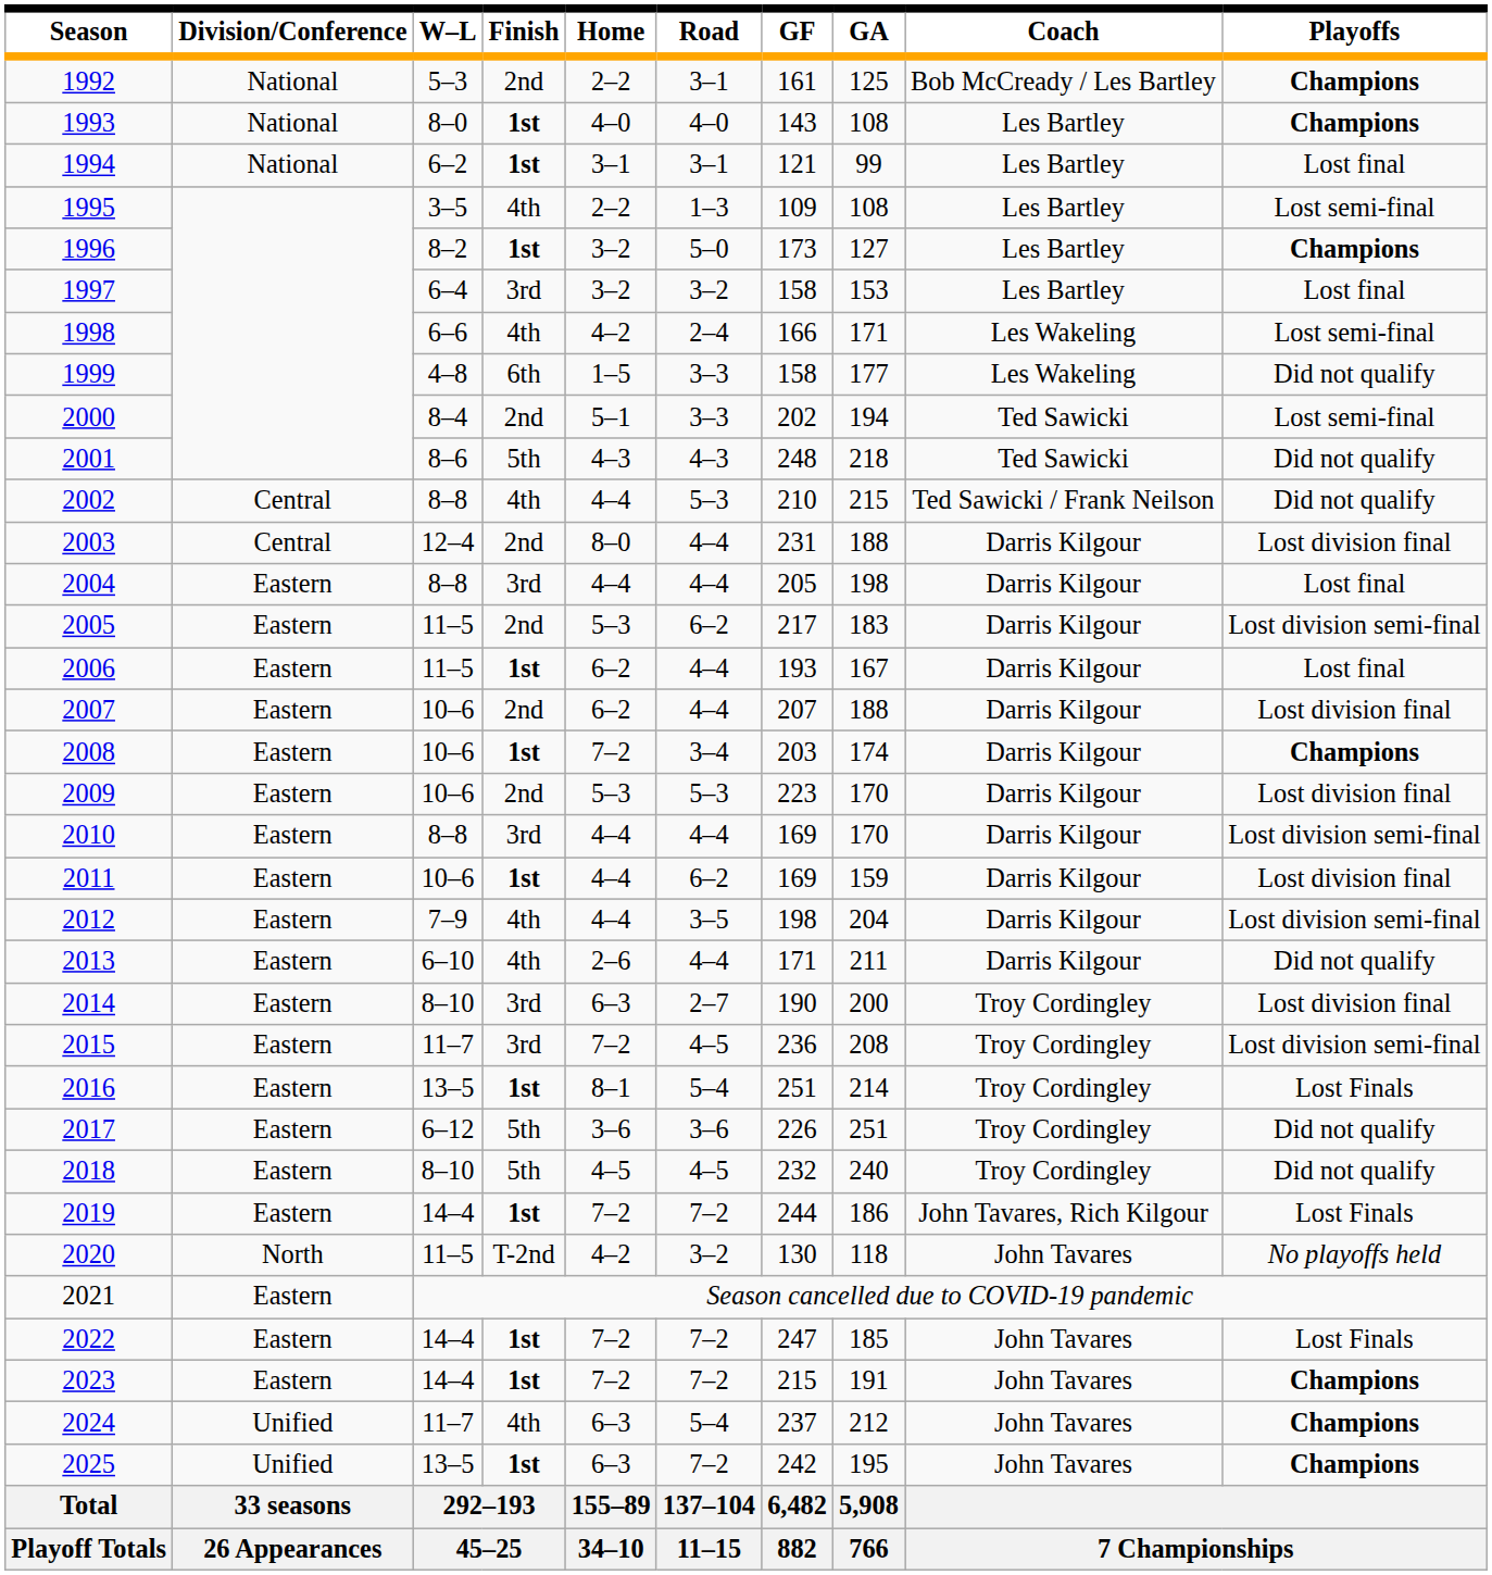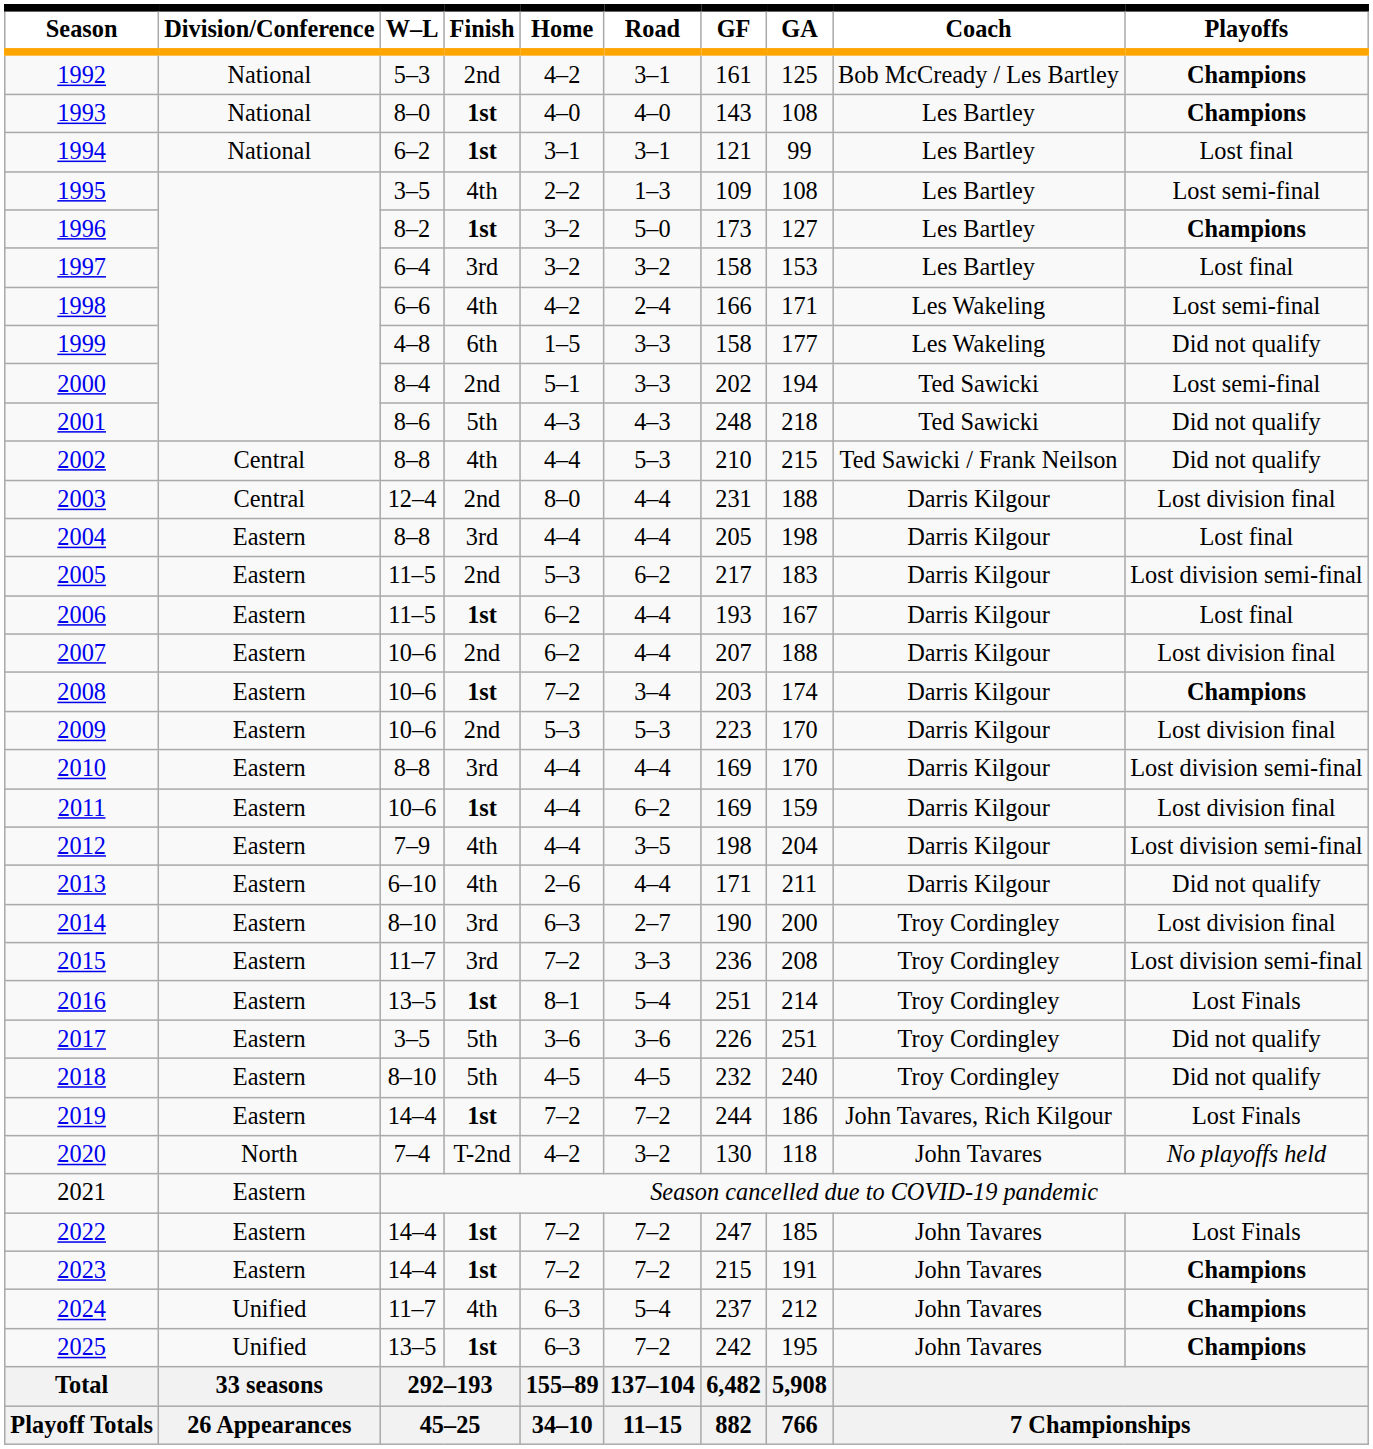 <table class="wikitable" style="text-align:center">
 <tr>
 <th style="background:#FFFFFF;border-top:black 5px solid;border-bottom:orange 5px solid;">Season</th>
 <th style="background:#FFFFFF;border-top:black 5px solid;border-bottom:orange 5px solid;">Division/Conference</th>
 <th style="background:#FFFFFF;border-top:black 5px solid;border-bottom:orange 5px solid;">W–L</th>
 <th style="background:#FFFFFF;border-top:black 5px solid;border-bottom:orange 5px solid;">Finish</th>
 <th style="background:#FFFFFF;border-top:black 5px solid;border-bottom:orange 5px solid;">Home</th>
 <th style="background:#FFFFFF;border-top:black 5px solid;border-bottom:orange 5px solid;">Road</th>
 <th style="background:#FFFFFF;border-top:black 5px solid;border-bottom:orange 5px solid;">GF</th>
 <th style="background:#FFFFFF;border-top:black 5px solid;border-bottom:orange 5px solid;">GA</th>
 <th style="background:#FFFFFF;border-top:black 5px solid;border-bottom:orange 5px solid;">Coach</th>
 <th style="background:#FFFFFF;border-top:black 5px solid;border-bottom:orange 5px solid;">Playoffs</th>
 </tr>
 <tr>
 <td><a href='#'>1992</a></td>
 <td>National</td>
 <td>5–3</td>
 <td>2nd</td>
-<td>2–2</td>
+<td>4–2</td>
 <td>3–1</td>
 <td>161</td>
 <td>125</td>
 <td>Bob McCready / Les Bartley</td>
 <td><strong>Champions</strong></td>
 </tr>
 <tr>
 <td><a href='#'>1993</a></td>
 <td>National</td>
 <td>8–0</td>
 <td><strong>1st</strong></td>
 <td>4–0</td>
 <td>4–0</td>
 <td>143</td>
 <td>108</td>
 <td>Les Bartley</td>
 <td><strong>Champions</strong></td>
 </tr>
 <tr>
 <td><a href='#'>1994</a></td>
 <td>National</td>
 <td>6–2</td>
 <td><strong>1st</strong></td>
 <td>3–1</td>
 <td>3–1</td>
 <td>121</td>
 <td>99</td>
 <td>Les Bartley</td>
 <td>Lost final</td>
 </tr>
 <tr>
 <td><a href='#'>1995</a></td>
 <td rowspan="7"></td>
 <td>3–5</td>
 <td>4th</td>
 <td>2–2</td>
 <td>1–3</td>
 <td>109</td>
 <td>108</td>
 <td>Les Bartley</td>
 <td>Lost semi-final</td>
 </tr>
 <tr>
 <td><a href='#'>1996</a></td>
 <td>8–2</td>
 <td><strong>1st</strong></td>
 <td>3–2</td>
 <td>5–0</td>
 <td>173</td>
 <td>127</td>
 <td>Les Bartley</td>
 <td><strong>Champions</strong></td>
 </tr>
 <tr>
 <td><a href='#'>1997</a></td>
 <td>6–4</td>
 <td>3rd</td>
 <td>3–2</td>
 <td>3–2</td>
 <td>158</td>
 <td>153</td>
 <td>Les Bartley</td>
 <td>Lost final</td>
 </tr>
 <tr>
 <td><a href='#'>1998</a></td>
 <td>6–6</td>
 <td>4th</td>
 <td>4–2</td>
 <td>2–4</td>
 <td>166</td>
 <td>171</td>
 <td>Les Wakeling</td>
 <td>Lost semi-final</td>
 </tr>
 <tr>
 <td><a href='#'>1999</a></td>
 <td>4–8</td>
 <td>6th</td>
 <td>1–5</td>
 <td>3–3</td>
 <td>158</td>
 <td>177</td>
 <td>Les Wakeling</td>
 <td>Did not qualify</td>
 </tr>
 <tr>
 <td><a href='#'>2000</a></td>
 <td>8–4</td>
 <td>2nd</td>
 <td>5–1</td>
 <td>3–3</td>
 <td>202</td>
 <td>194</td>
 <td>Ted Sawicki</td>
 <td>Lost semi-final</td>
 </tr>
 <tr>
 <td><a href='#'>2001</a></td>
 <td>8–6</td>
 <td>5th</td>
 <td>4–3</td>
 <td>4–3</td>
 <td>248</td>
 <td>218</td>
 <td>Ted Sawicki</td>
 <td>Did not qualify</td>
 </tr>
 <tr>
 <td><a href='#'>2002</a></td>
 <td>Central</td>
 <td>8–8</td>
 <td>4th</td>
 <td>4–4</td>
 <td>5–3</td>
 <td>210</td>
 <td>215</td>
 <td>Ted Sawicki / Frank Neilson</td>
 <td>Did not qualify</td>
 </tr>
 <tr>
 <td><a href='#'>2003</a></td>
 <td>Central</td>
 <td>12–4</td>
 <td>2nd</td>
 <td>8–0</td>
 <td>4–4</td>
 <td>231</td>
 <td>188</td>
 <td>Darris Kilgour</td>
 <td>Lost division final</td>
 </tr>
 <tr>
 <td><a href='#'>2004</a></td>
 <td>Eastern</td>
 <td>8–8</td>
 <td>3rd</td>
 <td>4–4</td>
 <td>4–4</td>
 <td>205</td>
 <td>198</td>
 <td>Darris Kilgour</td>
 <td>Lost final</td>
 </tr>
 <tr>
 <td><a href='#'>2005</a></td>
 <td>Eastern</td>
 <td>11–5</td>
 <td>2nd</td>
 <td>5–3</td>
 <td>6–2</td>
 <td>217</td>
 <td>183</td>
 <td>Darris Kilgour</td>
 <td>Lost division semi-final</td>
 </tr>
 <tr>
 <td><a href='#'>2006</a></td>
 <td>Eastern</td>
 <td>11–5</td>
 <td><strong>1st</strong></td>
 <td>6–2</td>
 <td>4–4</td>
 <td>193</td>
 <td>167</td>
 <td>Darris Kilgour</td>
 <td>Lost final</td>
 </tr>
 <tr>
 <td><a href='#'>2007</a></td>
 <td>Eastern</td>
 <td>10–6</td>
 <td>2nd</td>
 <td>6–2</td>
 <td>4–4</td>
 <td>207</td>
 <td>188</td>
 <td>Darris Kilgour</td>
 <td>Lost division final</td>
 </tr>
 <tr>
 <td><a href='#'>2008</a></td>
 <td>Eastern</td>
 <td>10–6</td>
 <td><strong>1st</strong></td>
 <td>7–2</td>
 <td>3–4</td>
 <td>203</td>
 <td>174</td>
 <td>Darris Kilgour</td>
 <td><strong>Champions</strong></td>
 </tr>
 <tr>
 <td><a href='#'>2009</a></td>
 <td>Eastern</td>
 <td>10–6</td>
 <td>2nd</td>
 <td>5–3</td>
 <td>5–3</td>
 <td>223</td>
 <td>170</td>
 <td>Darris Kilgour</td>
 <td>Lost division final</td>
 </tr>
 <tr>
 <td><a href='#'>2010</a></td>
 <td>Eastern</td>
 <td>8–8</td>
 <td>3rd</td>
 <td>4–4</td>
 <td>4–4</td>
 <td>169</td>
 <td>170</td>
 <td>Darris Kilgour</td>
 <td>Lost division semi-final</td>
 </tr>
 <tr>
 <td><a href='#'>2011</a></td>
 <td>Eastern</td>
 <td>10–6</td>
 <td><strong>1st</strong></td>
 <td>4–4</td>
 <td>6–2</td>
 <td>169</td>
 <td>159</td>
 <td>Darris Kilgour</td>
 <td>Lost division final</td>
 </tr>
 <tr>
 <td><a href='#'>2012</a></td>
 <td>Eastern</td>
 <td>7–9</td>
 <td>4th</td>
 <td>4–4</td>
 <td>3–5</td>
 <td>198</td>
 <td>204</td>
 <td>Darris Kilgour</td>
 <td>Lost division semi-final</td>
 </tr>
 <tr>
 <td><a href='#'>2013</a></td>
 <td>Eastern</td>
 <td>6–10</td>
 <td>4th</td>
 <td>2–6</td>
 <td>4–4</td>
 <td>171</td>
 <td>211</td>
 <td>Darris Kilgour</td>
 <td>Did not qualify</td>
 </tr>
 <tr>
 <td><a href='#'>2014</a></td>
 <td>Eastern</td>
 <td>8–10</td>
 <td>3rd</td>
 <td>6–3</td>
 <td>2–7</td>
 <td>190</td>
 <td>200</td>
 <td>Troy Cordingley</td>
 <td>Lost division final</td>
 </tr>
 <tr>
 <td><a href='#'>2015</a></td>
 <td>Eastern</td>
 <td>11–7</td>
 <td>3rd</td>
 <td>7–2</td>
-<td>4–5</td>
+<td>3–3</td>
 <td>236</td>
 <td>208</td>
 <td>Troy Cordingley</td>
 <td>Lost division semi-final</td>
 </tr>
 <tr>
 <td><a href='#'>2016</a></td>
 <td>Eastern</td>
 <td>13–5</td>
 <td><strong>1st</strong></td>
 <td>8–1</td>
 <td>5–4</td>
 <td>251</td>
 <td>214</td>
 <td>Troy Cordingley</td>
 <td>Lost Finals</td>
 </tr>
 <tr>
 <td><a href='#'>2017</a></td>
 <td>Eastern</td>
-<td>6–12</td>
+<td>3–5</td>
 <td>5th</td>
 <td>3–6</td>
 <td>3–6</td>
 <td>226</td>
 <td>251</td>
 <td>Troy Cordingley</td>
 <td>Did not qualify</td>
 </tr>
 <tr>
 <td><a href='#'>2018</a></td>
 <td>Eastern</td>
 <td>8–10</td>
 <td>5th</td>
 <td>4–5</td>
 <td>4–5</td>
 <td>232</td>
 <td>240</td>
 <td>Troy Cordingley</td>
 <td>Did not qualify</td>
 </tr>
 <tr>
 <td><a href='#'>2019</a></td>
 <td>Eastern</td>
 <td>14–4</td>
 <td><strong>1st</strong></td>
 <td>7–2</td>
 <td>7–2</td>
 <td>244</td>
 <td>186</td>
 <td>John Tavares, Rich Kilgour</td>
 <td>Lost Finals</td>
 </tr>
 <tr>
 <td><a href='#'>2020</a></td>
 <td>North</td>
-<td>11–5</td>
+<td>7–4</td>
 <td>T-2nd</td>
 <td>4–2</td>
 <td>3–2</td>
 <td>130</td>
 <td>118</td>
 <td>John Tavares</td>
 <td><em>No playoffs held</em></td>
 </tr>
 <tr>
 <td>2021</td>
 <td>Eastern</td>
 <td colspan="8"><em>Season cancelled due to COVID-19 pandemic</em></td>
 </tr>
 <tr>
 <td><a href='#'>2022</a></td>
 <td>Eastern</td>
 <td>14–4</td>
 <td><strong>1st</strong></td>
 <td>7–2</td>
 <td>7–2</td>
 <td>247</td>
 <td>185</td>
 <td>John Tavares</td>
 <td>Lost Finals</td>
 </tr>
 <tr>
 <td><a href='#'>2023</a></td>
 <td>Eastern</td>
 <td>14–4</td>
 <td><strong>1st</strong></td>
 <td>7–2</td>
 <td>7–2</td>
 <td>215</td>
 <td>191</td>
 <td>John Tavares</td>
 <td><strong>Champions</strong></td>
 </tr>
 <tr>
 <td><a href='#'>2024</a></td>
 <td>Unified</td>
 <td>11–7</td>
 <td>4th</td>
 <td>6–3</td>
 <td>5–4</td>
 <td>237</td>
 <td>212</td>
 <td>John Tavares</td>
 <td><strong>Champions</strong></td>
 </tr>
 <tr>
 <td><a href='#'>2025</a></td>
 <td>Unified</td>
 <td>13–5</td>
 <td><strong>1st</strong></td>
 <td>6–3</td>
 <td>7–2</td>
 <td>242</td>
 <td>195</td>
 <td>John Tavares</td>
 <td><strong>Champions</strong></td>
 </tr>
 <tr>
 <th>Total</th>
 <th>33 seasons</th>
 <th colspan="2">292–193</th>
 <th>155–89</th>
 <th>137–104</th>
 <th>6,482</th>
 <th>5,908</th>
 <th colspan="2"></th>
 </tr>
 <tr>
 <th>Playoff Totals</th>
 <th>26 Appearances</th>
 <th colspan="2">45–25</th>
 <th>34–10</th>
 <th>11–15</th>
 <th>882</th>
 <th>766</th>
 <th colspan="2">7 Championships</th>
 </tr>
 </table>
